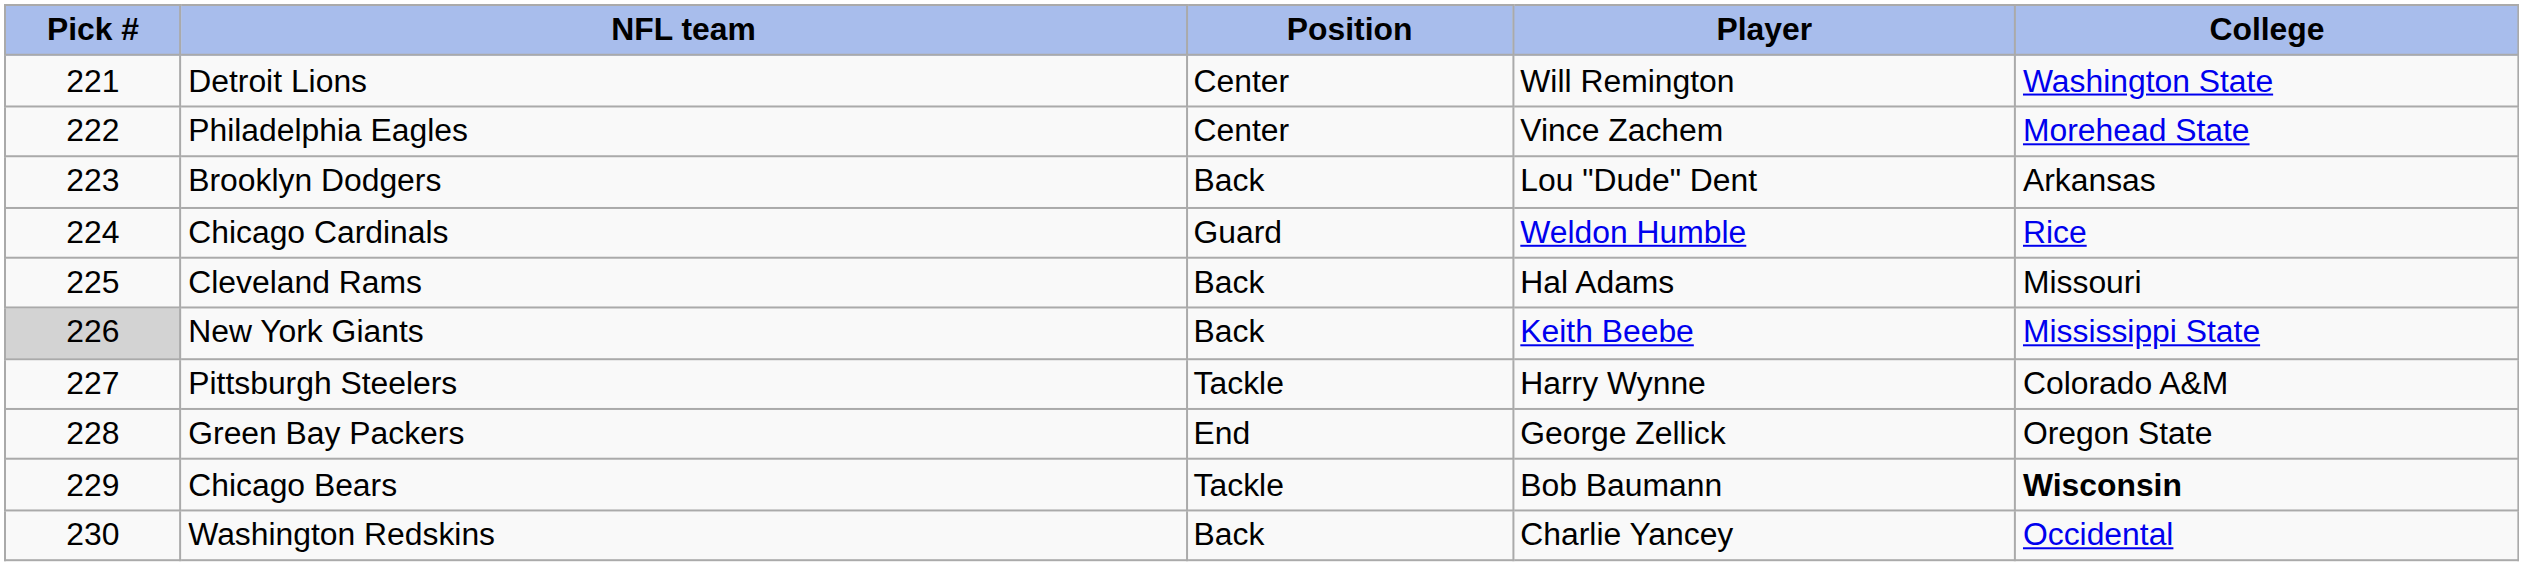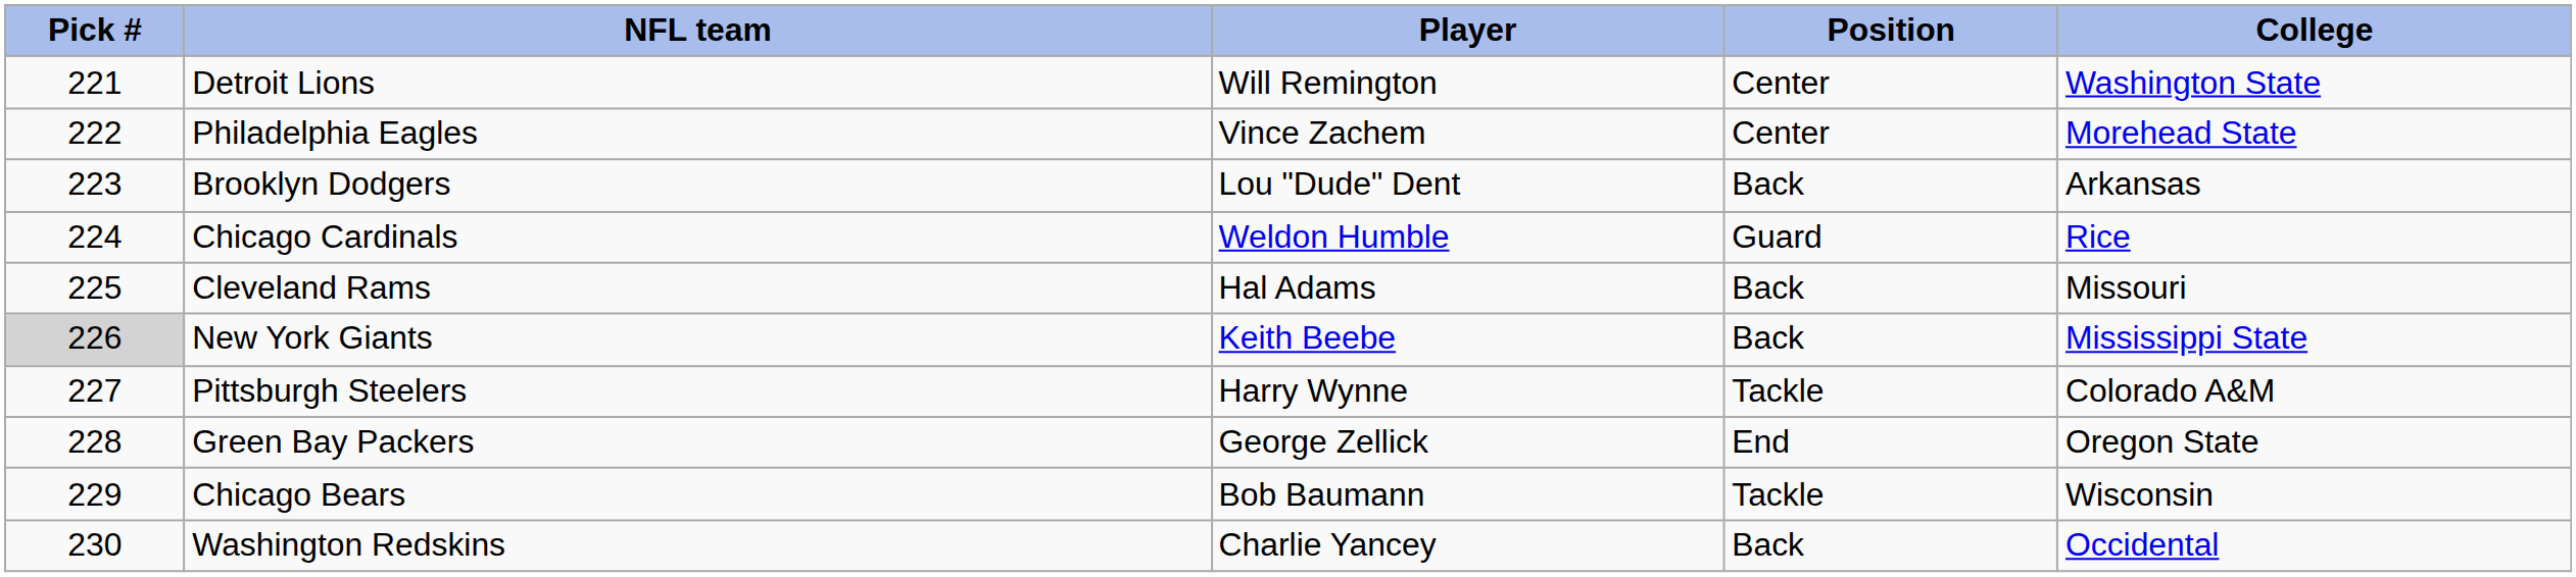 <table class="wikitable sortable sortable" style="width: 100%">
 <tr>
 <th style="background:#A8BDEC;" width=7%>Pick #</th>
 <th width=40% style="background:#A8BDEC;">NFL team</th>
+<th width=20% style="background:#A8BDEC;">Player</th>
 <th width=13% style="background:#A8BDEC;">Position</th>
-<th width=20% style="background:#A8BDEC;">Player</th>
 <th style="background:#A8BDEC;">College</th>
 </tr>
 <tr>
 <td align=center>221</td>
 <td>Detroit Lions</td>
+<td>Will Remington</td>
 <td>Center</td>
-<td>Will Remington</td>
 <td><a href='#'>Washington State</a></td>
 </tr>
 <tr>
 <td align=center>222</td>
 <td>Philadelphia Eagles</td>
+<td>Vince Zachem</td>
 <td>Center</td>
-<td>Vince Zachem</td>
 <td><a href='#'>Morehead State</a></td>
 </tr>
 <tr>
 <td align=center>223</td>
 <td>Brooklyn Dodgers</td>
+<td>Lou "Dude" Dent</td>
 <td>Back</td>
-<td>Lou "Dude" Dent</td>
 <td>Arkansas</td>
 </tr>
 <tr>
 <td align=center>224</td>
 <td>Chicago Cardinals</td>
+<td><a href='#'>Weldon Humble</a></td>
 <td>Guard</td>
-<td><a href='#'>Weldon Humble</a></td>
 <td><a href='#'>Rice</a></td>
 </tr>
 <tr>
 <td align=center>225</td>
 <td>Cleveland Rams</td>
+<td>Hal Adams</td>
 <td>Back</td>
-<td>Hal Adams</td>
 <td>Missouri</td>
 </tr>
 <tr>
 <td align=center style="background: lightgrey;">226</td>
 <td>New York Giants</td>
+<td><a href='#'>Keith Beebe</a></td>
 <td>Back</td>
-<td><a href='#'>Keith Beebe</a></td>
 <td><a href='#'>Mississippi State</a></td>
 </tr>
 <tr>
 <td align=center>227</td>
 <td>Pittsburgh Steelers</td>
+<td>Harry Wynne</td>
 <td>Tackle</td>
-<td>Harry Wynne</td>
 <td>Colorado A&M</td>
 </tr>
 <tr>
 <td align=center>228</td>
 <td>Green Bay Packers</td>
+<td>George Zellick</td>
 <td>End</td>
-<td>George Zellick</td>
 <td>Oregon State</td>
 </tr>
 <tr>
 <td align=center>229</td>
 <td>Chicago Bears</td>
+<td>Bob Baumann</td>
 <td>Tackle</td>
-<td>Bob Baumann</td>
-<td><strong>Wisconsin</strong></td>
+<td>Wisconsin</td>
 </tr>
 <tr>
 <td align=center>230</td>
 <td>Washington Redskins</td>
+<td>Charlie Yancey</td>
 <td>Back</td>
-<td>Charlie Yancey</td>
 <td><a href='#'>Occidental</a></td>
 </tr>
 </table>
